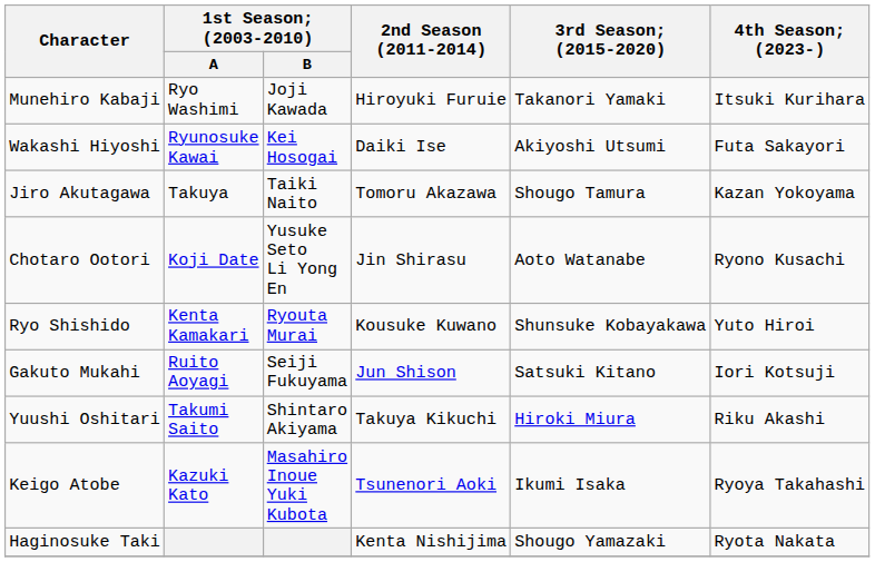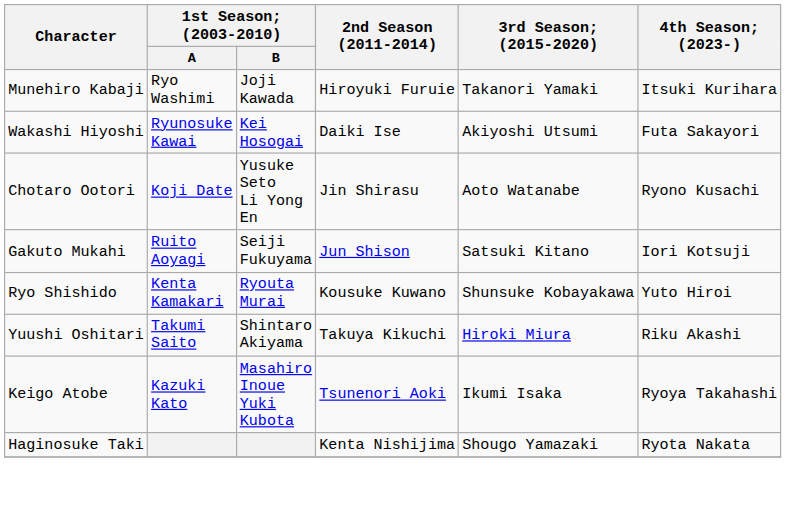 <table class="wikitable">
 <tr>
 <th scope="col" rowspan="2">Character</th>
 <th scope="col" colspan="2">1st Season;<br>(2003-2010)</th>
 <th scope="col" rowspan="2">2nd Season<br>(2011-2014)</th>
 <th scope="col" rowspan="2">3rd Season;<br>(2015-2020)</th>
 <th scope="col" rowspan="2">4th Season;<br>(2023-)</th>
 </tr>
 <tr>
 <th scope="col" style="width:3em;font-size:90%;">A</th>
 <th scope="col" style="width:3em;font-size:90%;">B</th>
 </tr>
 <tr>
 <td>Munehiro Kabaji</td>
 <td>Ryo Washimi</td>
 <td>Joji Kawada</td>
 <td>Hiroyuki Furuie</td>
 <td>Takanori Yamaki</td>
 <td>Itsuki Kurihara</td>
 </tr>
 <tr>
 <td>Wakashi Hiyoshi</td>
 <td><a href='#'>Ryunosuke Kawai</a></td>
 <td><a href='#'>Kei Hosogai</a></td>
 <td>Daiki Ise</td>
 <td>Akiyoshi Utsumi</td>
 <td>Futa Sakayori</td>
 </tr>
 <tr>
-<td>Jiro Akutagawa</td>
-<td>Takuya</td>
-<td>Taiki Naito</td>
-<td>Tomoru Akazawa</td>
-<td>Shougo Tamura</td>
-<td>Kazan Yokoyama</td>
-</tr>
-<tr>
 <td>Chotaro Ootori</td>
 <td><a href='#'>Koji Date</a></td>
 <td>Yusuke Seto<br>Li Yong En</td>
 <td>Jin Shirasu</td>
 <td>Aoto Watanabe</td>
 <td>Ryono Kusachi</td>
 </tr>
 <tr>
+<td>Gakuto Mukahi</td>
+<td><a href='#'>Ruito Aoyagi</a></td>
+<td>Seiji Fukuyama</td>
+<td><a href='#'>Jun Shison</a></td>
+<td>Satsuki Kitano</td>
+<td>Iori Kotsuji</td>
+</tr>
+<tr>
 <td>Ryo Shishido</td>
 <td><a href='#'>Kenta Kamakari</a></td>
 <td><a href='#'>Ryouta Murai</a></td>
 <td>Kousuke Kuwano</td>
 <td>Shunsuke Kobayakawa</td>
 <td>Yuto Hiroi</td>
-</tr>
-<tr>
-<td>Gakuto Mukahi</td>
-<td><a href='#'>Ruito Aoyagi</a></td>
-<td>Seiji Fukuyama</td>
-<td><a href='#'>Jun Shison</a></td>
-<td>Satsuki Kitano</td>
-<td>Iori Kotsuji</td>
 </tr>
 <tr>
 <td>Yuushi Oshitari</td>
 <td><a href='#'>Takumi Saito</a></td>
 <td>Shintaro Akiyama</td>
 <td>Takuya Kikuchi</td>
 <td><a href='#'>Hiroki Miura</a></td>
 <td>Riku Akashi</td>
 </tr>
 <tr>
 <td>Keigo Atobe</td>
 <td><a href='#'>Kazuki Kato</a></td>
 <td><a href='#'>Masahiro Inoue</a><br><a href='#'>Yuki Kubota</a></td>
 <td><a href='#'>Tsunenori Aoki</a></td>
 <td>Ikumi Isaka</td>
 <td>Ryoya Takahashi</td>
 </tr>
 <tr>
 <td>Haginosuke Taki</td>
 <th scope="row"></th>
 <th scope="row"></th>
 <td>Kenta Nishijima</td>
 <td>Shougo Yamazaki</td>
 <td>Ryota Nakata</td>
 </tr>
 <tr>
 </tr>
 </table>
